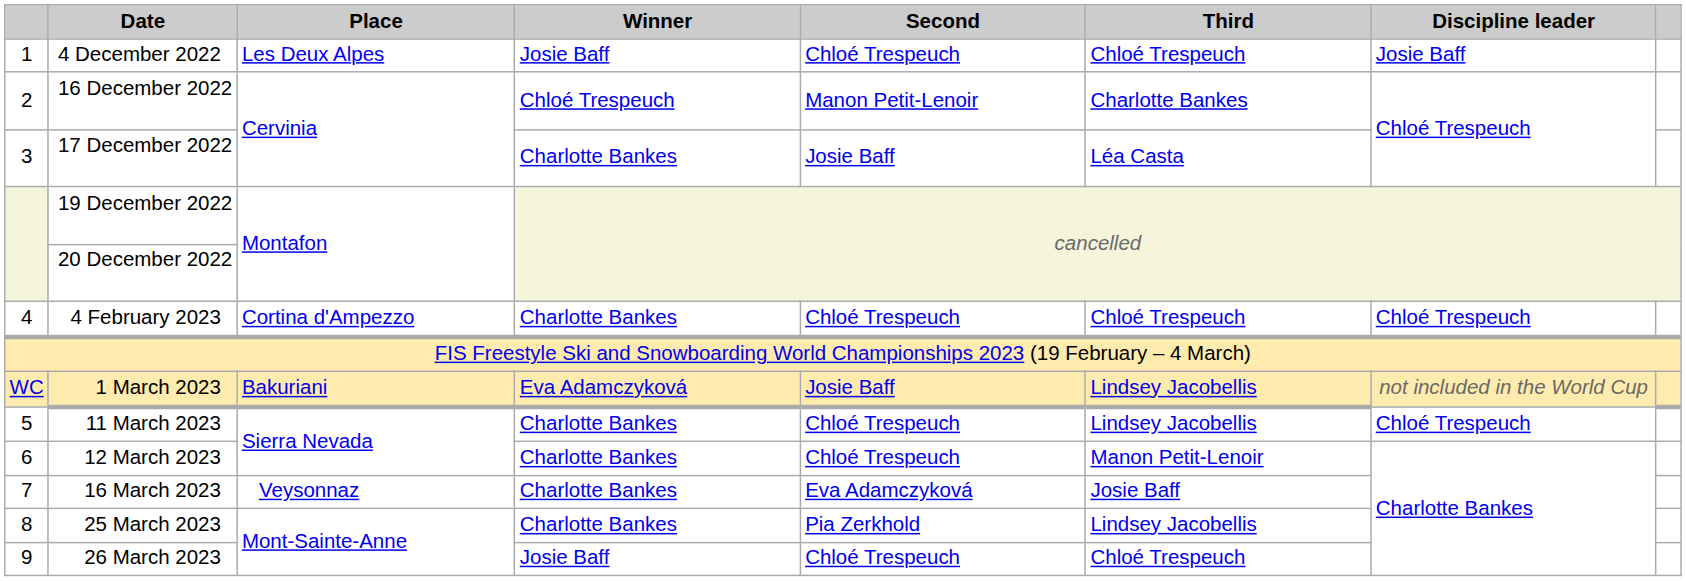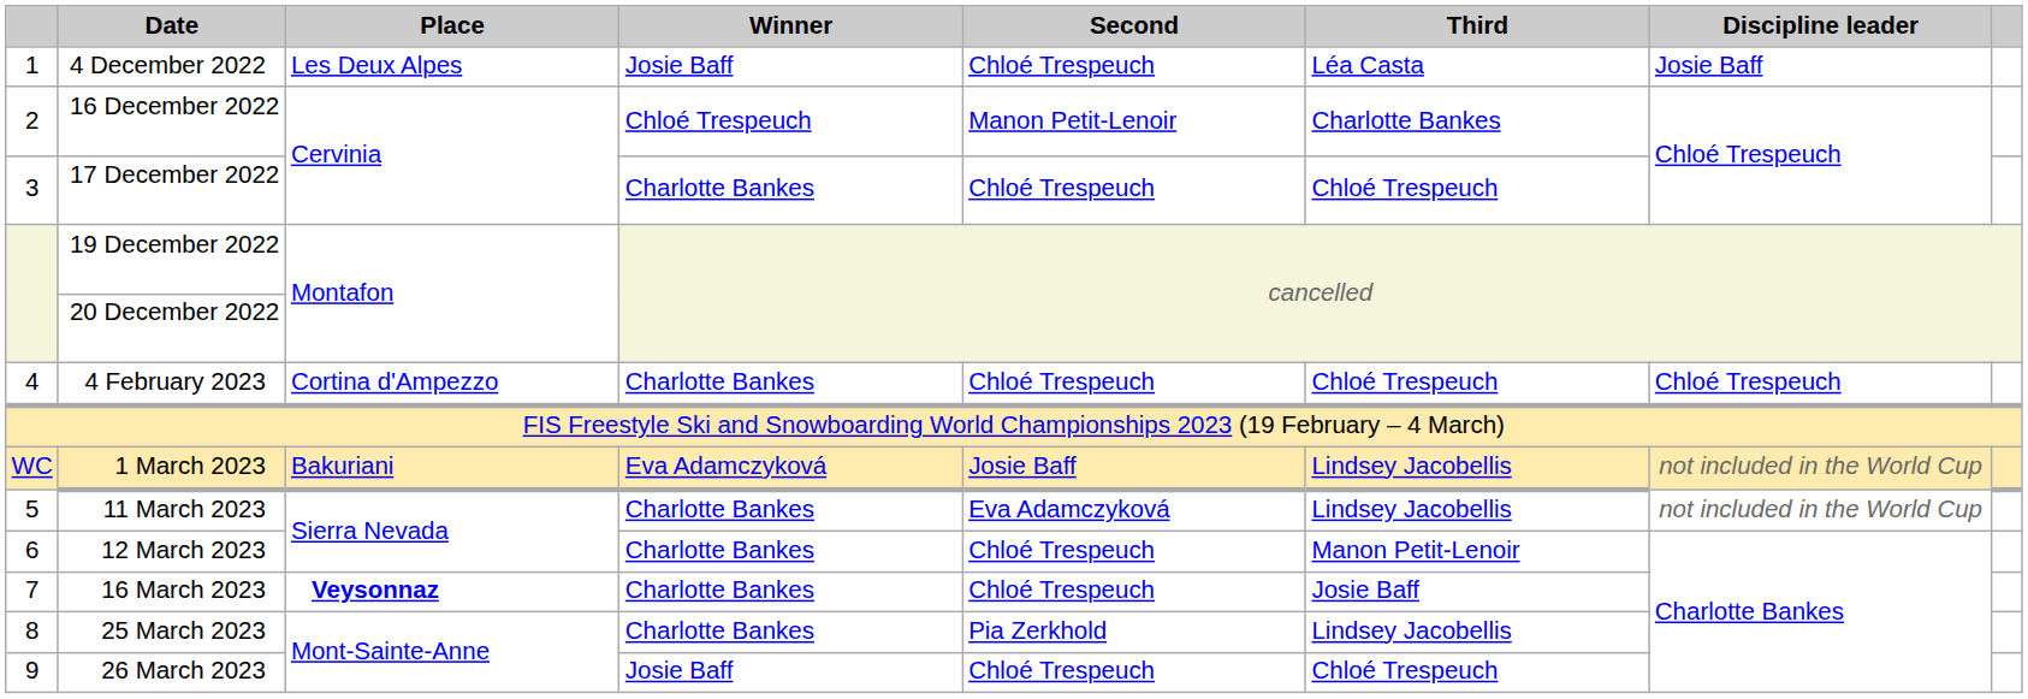 <table class="wikitable plainrowheaders" style="background:#fff; font-size:86%; line-height:16px; border:grey solid 1px; border-collapse:collapse;">
 <tr>
 <th scope="col" style="background:#ccc; width=30 px;"></th>
 <th scope="col" style="background:#ccc; width:120px;">Date</th>
 <th scope="col" style="background:#ccc; width:180px;">Place</th>
 <th scope="col" style="background:#ccc; width:185px;">Winner</th>
 <th scope="col" style="background:#ccc; width:185px;">Second</th>
 <th scope="col" style="background:#ccc; width:185px;">Third</th>
 <th scope="col" style="background:#ccc; width:185px;">Discipline leader</th>
 <th scope="col" style="background:#ccc; width:10px;"></th>
 </tr>
 <tr>
 <td align="center">1</td>
 <td align="right">4 December 2022  </td>
 <td> <a href='#'>Les Deux Alpes</a></td>
 <td> <a href='#'>Josie Baff</a></td>
 <td> <a href='#'>Chloé Trespeuch</a></td>
-<td> <a href='#'>Chloé Trespeuch</a></td>
+<td> <a href='#'>Léa Casta</a></td>
 <td> <a href='#'>Josie Baff</a></td>
 <td></td>
 </tr>
 <tr>
 <td align="center">2</td>
 <td align="right">16 December 2022  </td>
 <td rowspan=2> <a href='#'>Cervinia</a></td>
 <td> <a href='#'>Chloé Trespeuch</a></td>
 <td> <a href='#'>Manon Petit-Lenoir</a></td>
 <td> <a href='#'>Charlotte Bankes</a></td>
 <td rowspan=2> <a href='#'>Chloé Trespeuch</a></td>
 <td></td>
 </tr>
 <tr>
 <td align="center">3</td>
 <td align="right">17 December 2022  </td>
 <td> <a href='#'>Charlotte Bankes</a></td>
-<td> <a href='#'>Josie Baff</a></td>
-<td> <a href='#'>Léa Casta</a></td>
+<td> <a href='#'>Chloé Trespeuch</a></td>
+<td> <a href='#'>Chloé Trespeuch</a></td>
 <td></td>
 </tr>
 <tr>
 <td rowspan=2 bgcolor="F5F5DC"></td>
 <td align="right">19 December 2022  </td>
 <td rowspan=2> <a href='#'>Montafon</a></td>
 <td colspan=5 rowspan=2 align=center bgcolor="F5F5DC" style=color:#696969><em>cancelled</em></td>
 </tr>
 <tr>
 <td align="right">20 December 2022  </td>
 </tr>
 <tr>
 <td align="center">4</td>
 <td align="right">4 February 2023  </td>
 <td> <a href='#'>Cortina d'Ampezzo</a></td>
 <td> <a href='#'>Charlotte Bankes</a></td>
 <td> <a href='#'>Chloé Trespeuch</a></td>
 <td> <a href='#'>Chloé Trespeuch</a></td>
 <td> <a href='#'>Chloé Trespeuch</a></td>
 <td></td>
 </tr>
 <tr style="background:#FFEBAD">
 <td align=center style="border-top-width:3px" colspan=11><a href='#'>FIS Freestyle Ski and Snowboarding World Championships 2023</a> (19 February – 4 March)</td>
 </tr>
 <tr style="background:#FFEBAD">
 <td align="center" style=color:#696969 style="border-bottom-width:3px"><a href='#'>WC</a></td>
 <td style="border-bottom-width:3px" align="right">1 March 2023  </td>
 <td style="border-bottom-width:3px"> <a href='#'>Bakuriani</a></td>
 <td style="border-bottom-width:3px"> <a href='#'>Eva Adamczyková</a></td>
 <td style="border-bottom-width:3px"> <a href='#'>Josie Baff</a></td>
 <td style="border-bottom-width:3px"> <a href='#'>Lindsey Jacobellis</a></td>
 <td align="center" style=color:#696969 style="border-bottom-width:3px"><em>not included in the World Cup</em></td>
 <td style="border-bottom-width:3px"></td>
 </tr>
 <tr>
 <td align="center">5</td>
 <td align="right">11 March 2023  </td>
 <td rowspan=2> <a href='#'>Sierra Nevada</a></td>
 <td> <a href='#'>Charlotte Bankes</a></td>
-<td> <a href='#'>Chloé Trespeuch</a></td>
+<td> <a href='#'>Eva Adamczyková</a></td>
 <td> <a href='#'>Lindsey Jacobellis</a></td>
-<td> <a href='#'>Chloé Trespeuch</a></td>
+<td align="center" style=color:#696969 style="border-bottom-width:3px"><em>not included in the World Cup</em></td>
 <td></td>
 </tr>
 <tr>
 <td align="center">6</td>
 <td align="right">12 March 2023  </td>
 <td> <a href='#'>Charlotte Bankes</a></td>
 <td> <a href='#'>Chloé Trespeuch</a></td>
 <td> <a href='#'>Manon Petit-Lenoir</a></td>
 <td rowspan=4> <a href='#'>Charlotte Bankes</a></td>
 <td></td>
 </tr>
 <tr>
 <td align="center">7</td>
 <td align="right">16 March 2023  </td>
-<td>   <a href='#'>Veysonnaz</a></td>
+<td><strong>   <a href='#'>Veysonnaz</a></strong></td>
 <td> <a href='#'>Charlotte Bankes</a></td>
-<td> <a href='#'>Eva Adamczyková</a></td>
+<td> <a href='#'>Chloé Trespeuch</a></td>
 <td> <a href='#'>Josie Baff</a></td>
 <td></td>
 </tr>
 <tr>
 <td align="center">8</td>
 <td align="right">25 March 2023  </td>
 <td rowspan=2> <a href='#'>Mont-Sainte-Anne</a></td>
 <td> <a href='#'>Charlotte Bankes</a></td>
 <td> <a href='#'>Pia Zerkhold</a></td>
 <td> <a href='#'>Lindsey Jacobellis</a></td>
 <td></td>
 </tr>
 <tr>
 <td align="center">9</td>
 <td align="right">26 March 2023  </td>
 <td> <a href='#'>Josie Baff</a></td>
 <td> <a href='#'>Chloé Trespeuch</a></td>
 <td> <a href='#'>Chloé Trespeuch</a></td>
 <td></td>
 </tr>
 </table>
